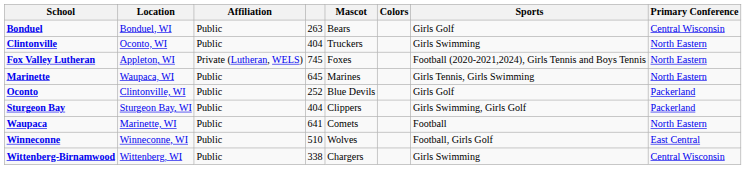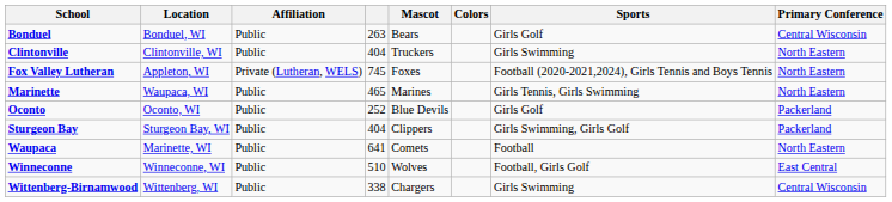 <table class="wikitable sortable">
 <tr>
 <th align=center>School</th>
 <th align=center>Location</th>
 <th>Affiliation</th>
 <th align="center"></th>
 <th>Mascot</th>
 <th align="center">Colors</th>
 <th align="center">Sports</th>
 <th align="center">Primary Conference</th>
 </tr>
 <tr>
 <td><a href='#'><strong>Bonduel</strong></a></td>
 <td><a href='#'>Bonduel, WI</a></td>
 <td>Public</td>
 <td>263</td>
 <td>Bears</td>
 <td> </td>
 <td>Girls Golf</td>
 <td><a href='#'>Central Wisconsin</a></td>
 </tr>
 <tr>
 <td><a href='#'><strong>Clintonville</strong></a></td>
-<td><a href='#'>Oconto, WI</a></td>
+<td><a href='#'>Clintonville, WI</a></td>
 <td>Public</td>
 <td>404</td>
 <td>Truckers</td>
 <td> </td>
 <td>Girls Swimming</td>
 <td><a href='#'>North Eastern</a></td>
 </tr>
 <tr>
 <td><a href='#'><strong>Fox Valley Lutheran</strong></a></td>
 <td><a href='#'>Appleton, WI</a></td>
 <td>Private (<a href='#'>Lutheran</a>, <a href='#'>WELS</a>)</td>
 <td>745</td>
 <td>Foxes</td>
 <td> </td>
 <td>Football (2020-2021,2024), Girls Tennis and Boys Tennis</td>
 <td><a href='#'>North Eastern</a></td>
 </tr>
 <tr>
 <td><a href='#'><strong>Marinette</strong></a></td>
 <td><a href='#'>Waupaca, WI</a></td>
 <td>Public</td>
-<td>645</td>
+<td>465</td>
 <td>Marines</td>
 <td><br></td>
 <td>Girls Tennis, Girls Swimming</td>
 <td><a href='#'>North Eastern</a></td>
 </tr>
 <tr>
 <td><a href='#'><strong>Oconto</strong></a></td>
-<td><a href='#'>Clintonville, WI</a></td>
+<td><a href='#'>Oconto, WI</a></td>
 <td>Public</td>
 <td>252</td>
 <td>Blue Devils</td>
 <td> </td>
 <td>Girls Golf</td>
 <td><a href='#'>Packerland</a></td>
 </tr>
 <tr>
 <td><a href='#'><strong>Sturgeon Bay</strong></a></td>
 <td><a href='#'>Sturgeon Bay, WI</a></td>
 <td>Public</td>
 <td>404</td>
 <td>Clippers</td>
 <td> </td>
 <td>Girls Swimming, Girls Golf</td>
 <td><a href='#'>Packerland</a></td>
 </tr>
 <tr>
 <td><a href='#'><strong>Waupaca</strong></a></td>
 <td><a href='#'>Marinette, WI</a></td>
 <td>Public</td>
 <td>641</td>
 <td>Comets</td>
 <td> </td>
 <td>Football</td>
 <td><a href='#'>North Eastern</a></td>
 </tr>
 <tr>
 <td><a href='#'><strong>Winneconne</strong></a></td>
 <td><a href='#'>Winneconne, WI</a></td>
 <td>Public</td>
 <td>510</td>
 <td>Wolves</td>
 <td> </td>
 <td>Football, Girls Golf</td>
 <td><a href='#'>East Central</a></td>
 </tr>
 <tr>
 <td><a href='#'><strong>Wittenberg-Birnamwood</strong></a></td>
 <td><a href='#'>Wittenberg, WI</a></td>
 <td>Public</td>
 <td>338</td>
 <td>Chargers</td>
 <td> </td>
 <td>Girls Swimming</td>
 <td><a href='#'>Central Wisconsin</a></td>
 </tr>
 </table>
